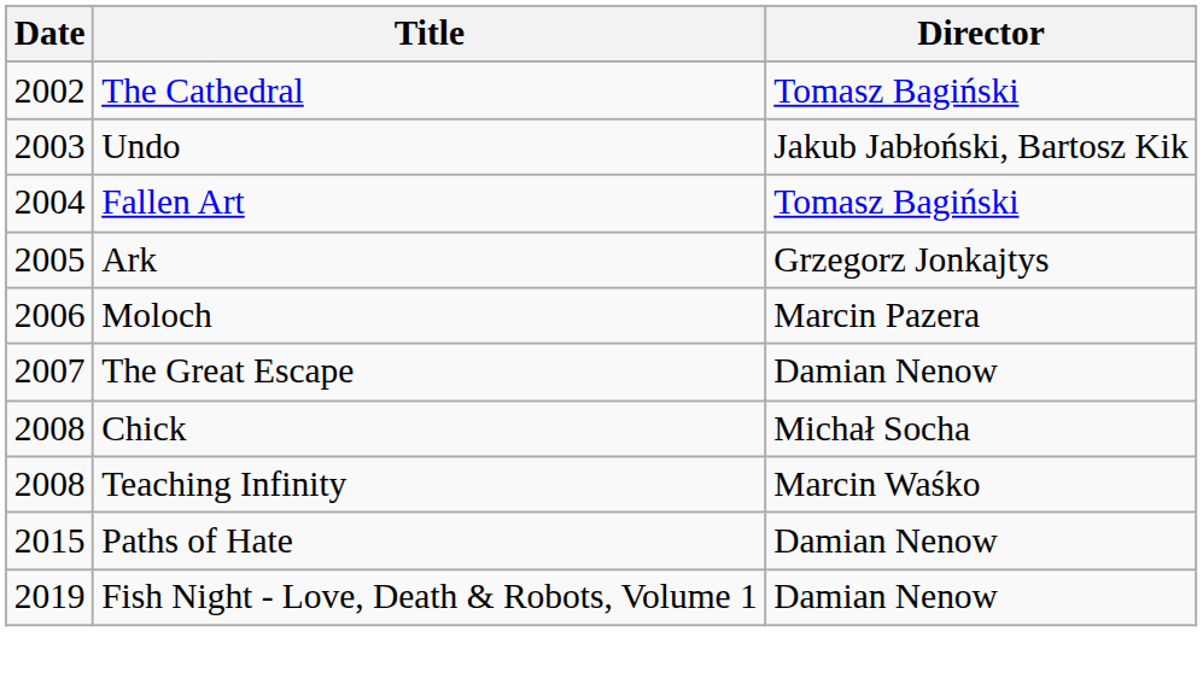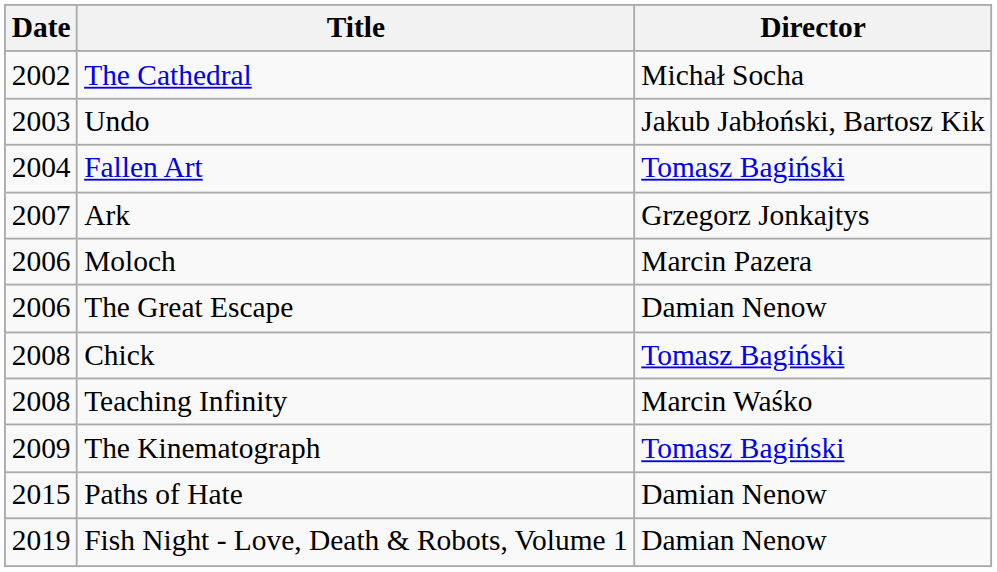 <table class="wikitable">
 <tr>
 <th>Date</th>
 <th>Title</th>
 <th>Director</th>
 </tr>
 <tr>
 <td>2002</td>
 <td><a href='#'>The Cathedral</a></td>
-<td><a href='#'>Tomasz Bagiński</a></td>
+<td>Michał Socha</td>
 </tr>
 <tr>
 <td>2003</td>
 <td>Undo</td>
 <td>Jakub Jabłoński, Bartosz Kik</td>
 </tr>
 <tr>
 <td>2004</td>
 <td><a href='#'>Fallen Art</a></td>
 <td><a href='#'>Tomasz Bagiński</a></td>
 </tr>
 <tr>
-<td>2005</td>
+<td>2007</td>
 <td>Ark</td>
 <td>Grzegorz Jonkajtys</td>
 </tr>
 <tr>
 <td>2006</td>
 <td>Moloch</td>
 <td>Marcin Pazera</td>
 </tr>
 <tr>
-<td>2007</td>
+<td>2006</td>
 <td>The Great Escape</td>
 <td>Damian Nenow</td>
 </tr>
 <tr>
 <td>2008</td>
 <td>Chick</td>
-<td>Michał Socha</td>
+<td><a href='#'>Tomasz Bagiński</a></td>
 </tr>
 <tr>
 <td>2008</td>
 <td>Teaching Infinity</td>
 <td>Marcin Waśko</td>
+</tr>
+<tr>
+<td>2009</td>
+<td>The Kinematograph</td>
+<td><a href='#'>Tomasz Bagiński</a></td>
 </tr>
 <tr>
 <td>2015</td>
 <td>Paths of Hate</td>
 <td>Damian Nenow</td>
 </tr>
 <tr>
 <td>2019</td>
 <td>Fish Night - Love, Death & Robots, Volume 1</td>
 <td>Damian Nenow</td>
 </tr>
 </table>
